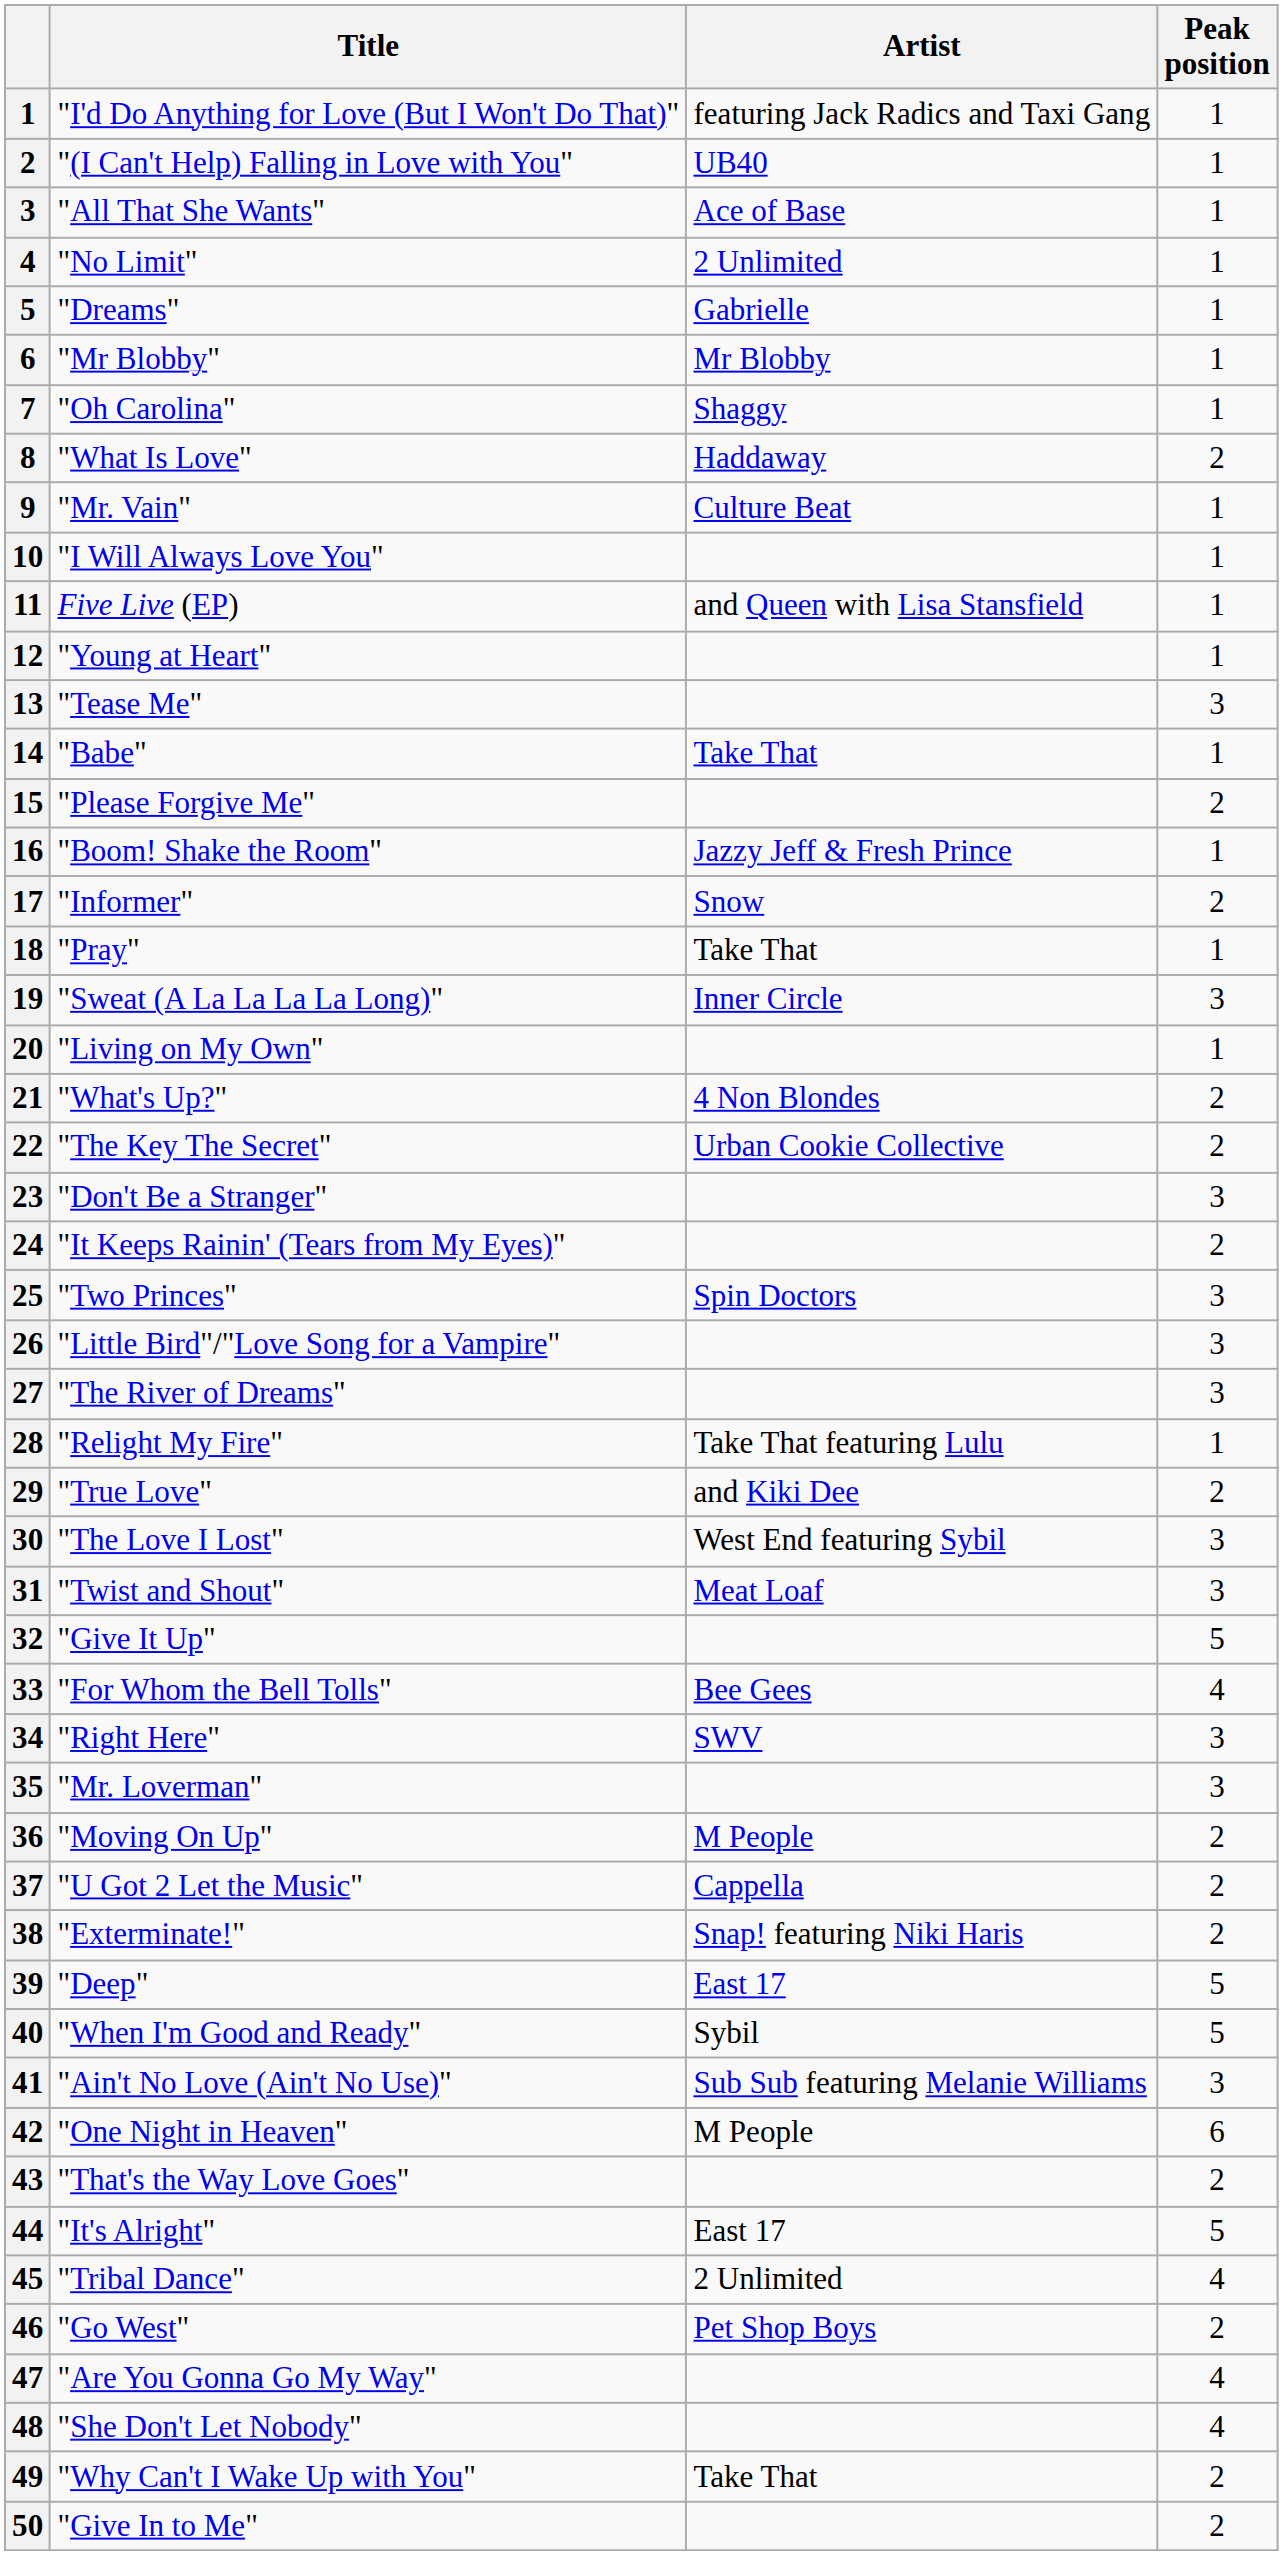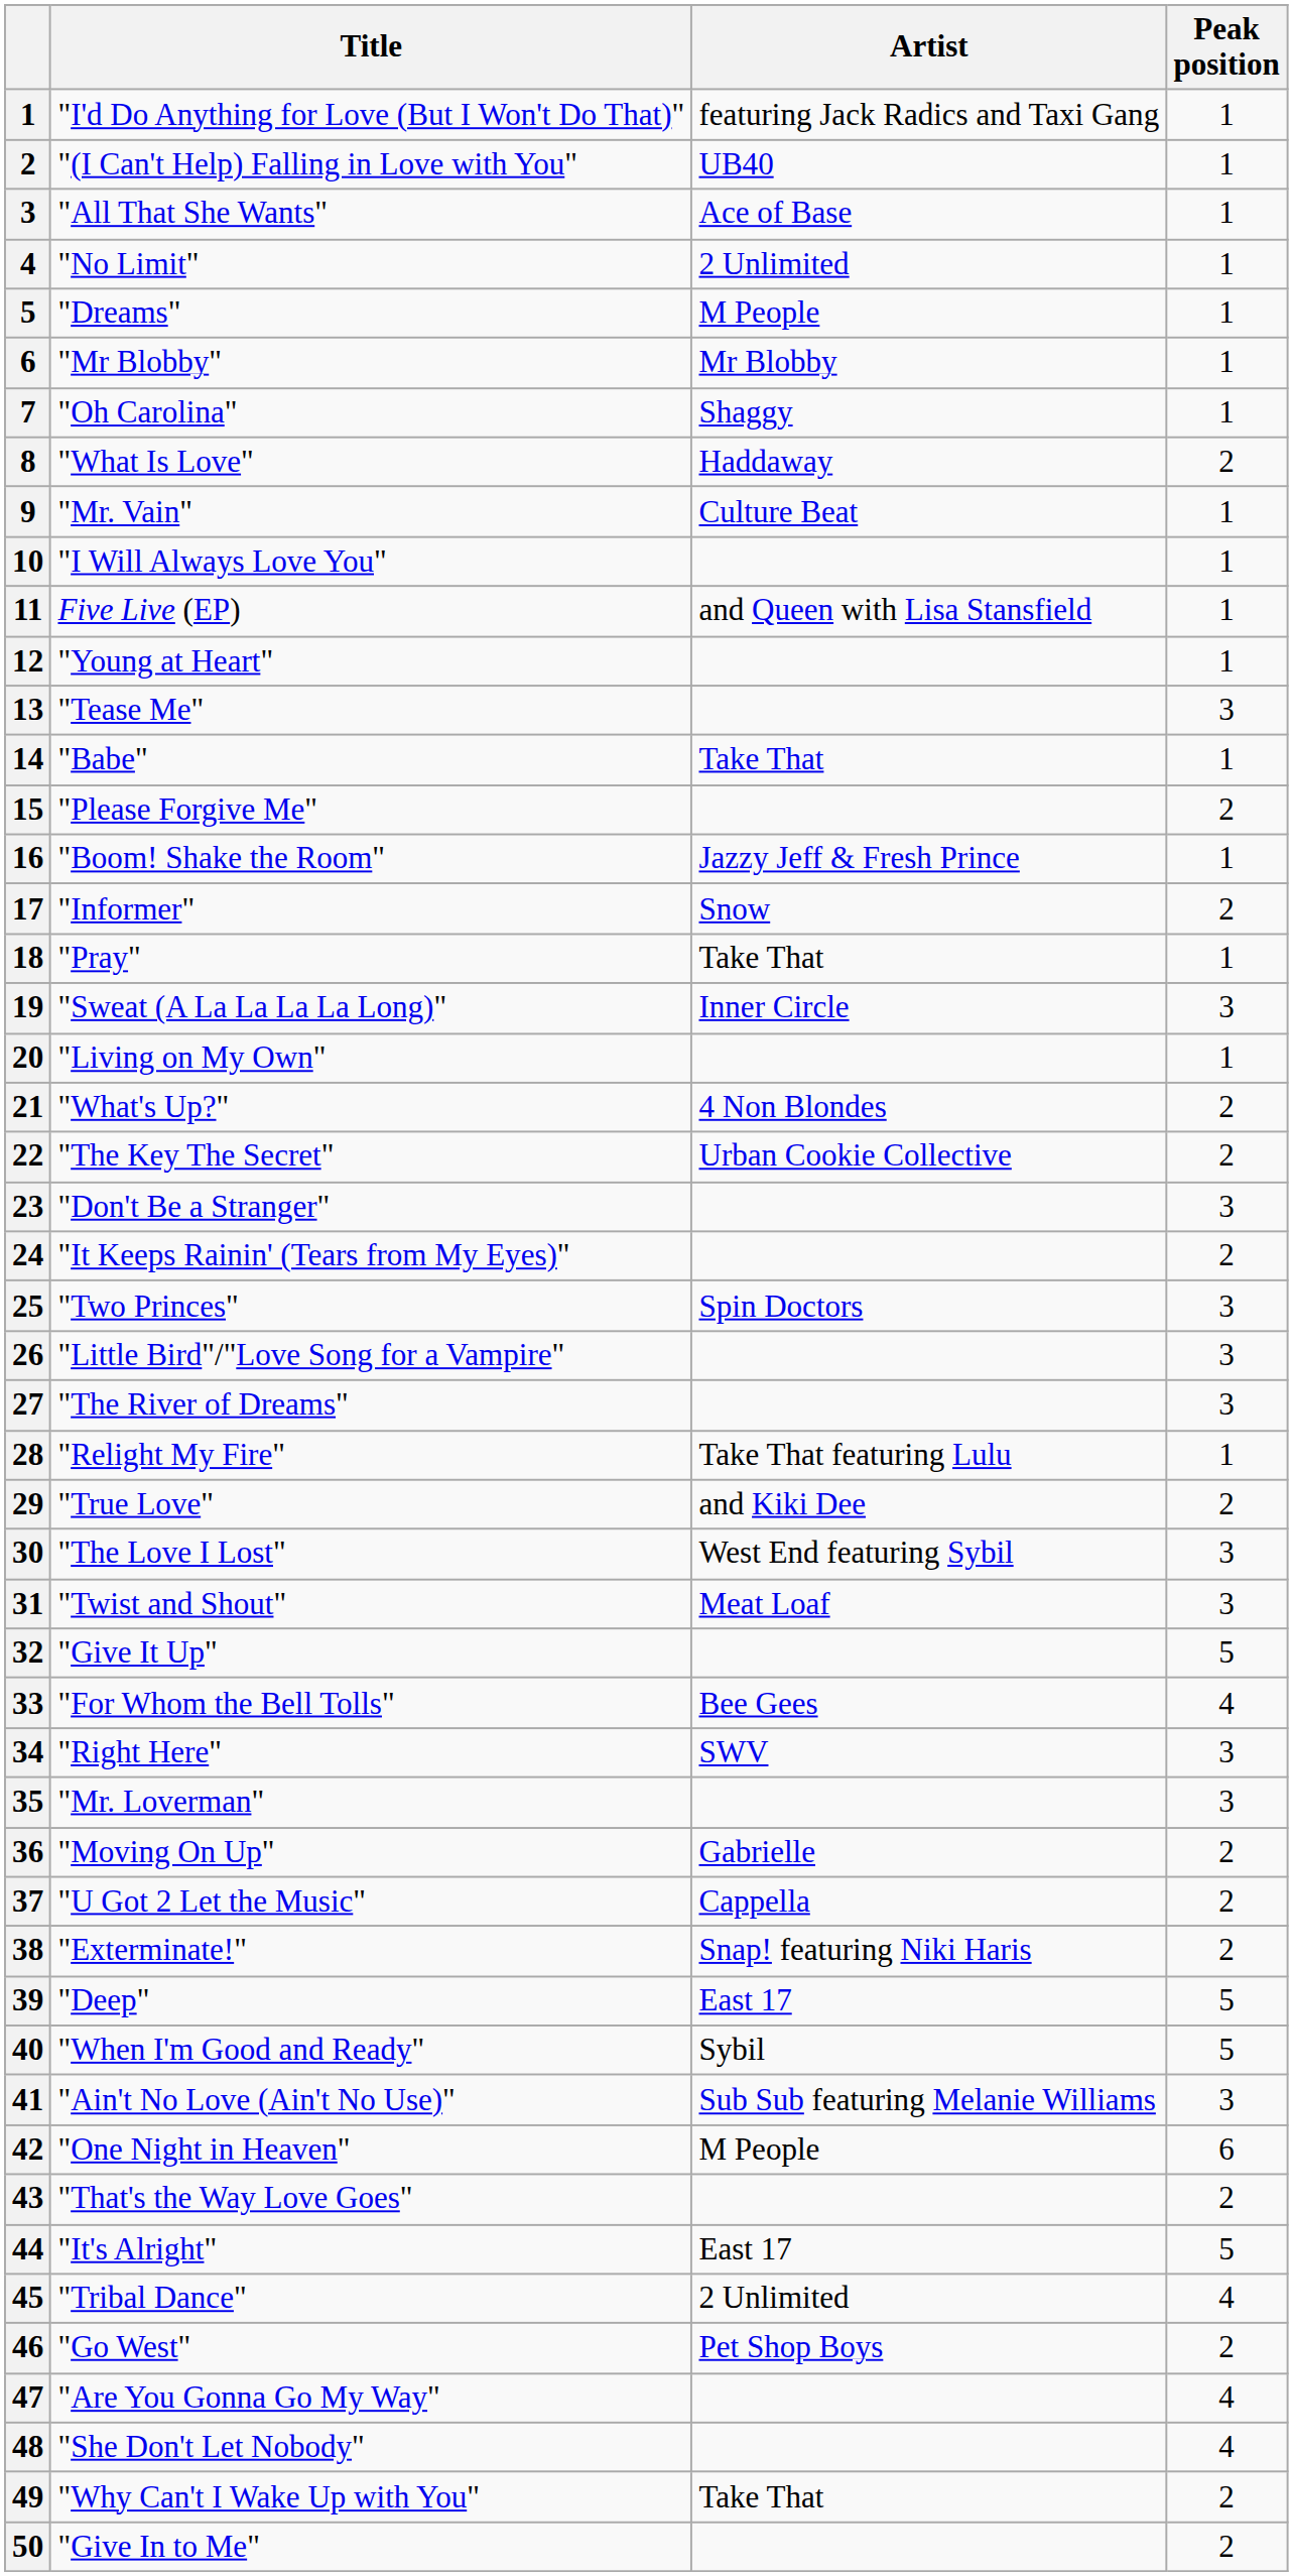 <table class="wikitable sortable plainrowheaders">
 <tr>
 <th scope=col></th>
 <th scope=col>Title</th>
 <th scope=col>Artist</th>
 <th scope=col>Peak<br>position</th>
 </tr>
 <tr>
 <th scope=row style="text-align:center;">1</th>
 <td>"<a href='#'>I'd Do Anything for Love (But I Won't Do That)</a>"</td>
 <td> featuring Jack Radics and Taxi Gang</td>
 <td align="center">1</td>
 </tr>
 <tr>
 <th scope=row style="text-align:center;">2</th>
 <td>"<a href='#'>(I Can't Help) Falling in Love with You</a>"</td>
 <td><a href='#'>UB40</a></td>
 <td align="center">1</td>
 </tr>
 <tr>
 <th scope=row style="text-align:center;">3</th>
 <td>"<a href='#'>All That She Wants</a>"</td>
 <td><a href='#'>Ace of Base</a></td>
 <td align="center">1</td>
 </tr>
 <tr>
 <th scope=row style="text-align:center;">4</th>
 <td>"<a href='#'>No Limit</a>"</td>
 <td><a href='#'>2 Unlimited</a></td>
 <td align="center">1</td>
 </tr>
 <tr>
 <th scope=row style="text-align:center;">5</th>
 <td>"<a href='#'>Dreams</a>"</td>
-<td><a href='#'>Gabrielle</a></td>
+<td><a href='#'>M People</a></td>
 <td align="center">1</td>
 </tr>
 <tr>
 <th scope=row style="text-align:center;">6</th>
 <td>"<a href='#'>Mr Blobby</a>"</td>
 <td><a href='#'>Mr Blobby</a></td>
 <td align="center">1</td>
 </tr>
 <tr>
 <th scope=row style="text-align:center;">7</th>
 <td>"<a href='#'>Oh Carolina</a>"</td>
 <td><a href='#'>Shaggy</a></td>
 <td align="center">1</td>
 </tr>
 <tr>
 <th scope=row style="text-align:center;">8</th>
 <td>"<a href='#'>What Is Love</a>"</td>
 <td><a href='#'>Haddaway</a></td>
 <td align="center">2</td>
 </tr>
 <tr>
 <th scope=row style="text-align:center;">9</th>
 <td>"<a href='#'>Mr. Vain</a>"</td>
 <td><a href='#'>Culture Beat</a></td>
 <td align="center">1</td>
 </tr>
 <tr>
 <th scope=row style="text-align:center;">10</th>
 <td>"<a href='#'>I Will Always Love You</a>"</td>
 <td></td>
 <td align="center">1</td>
 </tr>
 <tr>
 <th scope=row style="text-align:center;">11</th>
 <td><em><a href='#'>Five Live</a></em> (<a href='#'>EP</a>)</td>
 <td> and <a href='#'>Queen</a> with <a href='#'>Lisa Stansfield</a></td>
 <td align="center">1</td>
 </tr>
 <tr>
 <th scope=row style="text-align:center;">12</th>
 <td>"<a href='#'>Young at Heart</a>"</td>
 <td></td>
 <td align="center">1</td>
 </tr>
 <tr>
 <th scope=row style="text-align:center;">13</th>
 <td>"<a href='#'>Tease Me</a>"</td>
 <td></td>
 <td align="center">3</td>
 </tr>
 <tr>
 <th scope=row style="text-align:center;">14</th>
 <td>"<a href='#'>Babe</a>"</td>
 <td><a href='#'>Take That</a></td>
 <td align="center">1</td>
 </tr>
 <tr>
 <th scope=row style="text-align:center;">15</th>
 <td>"<a href='#'>Please Forgive Me</a>"</td>
 <td></td>
 <td align="center">2</td>
 </tr>
 <tr>
 <th scope=row style="text-align:center;">16</th>
 <td>"<a href='#'>Boom! Shake the Room</a>"</td>
 <td><a href='#'>Jazzy Jeff & Fresh Prince</a></td>
 <td align="center">1</td>
 </tr>
 <tr>
 <th scope=row style="text-align:center;">17</th>
 <td>"<a href='#'>Informer</a>"</td>
 <td><a href='#'>Snow</a></td>
 <td align="center">2</td>
 </tr>
 <tr>
 <th scope=row style="text-align:center;">18</th>
 <td>"<a href='#'>Pray</a>"</td>
 <td>Take That</td>
 <td align="center">1</td>
 </tr>
 <tr>
 <th scope=row style="text-align:center;">19</th>
 <td>"<a href='#'>Sweat (A La La La La Long)</a>"</td>
 <td><a href='#'>Inner Circle</a></td>
 <td align="center">3</td>
 </tr>
 <tr>
 <th scope=row style="text-align:center;">20</th>
 <td>"<a href='#'>Living on My Own</a>"</td>
 <td></td>
 <td align="center">1</td>
 </tr>
 <tr>
 <th scope=row style="text-align:center;">21</th>
 <td>"<a href='#'>What's Up?</a>"</td>
 <td><a href='#'>4 Non Blondes</a></td>
 <td align="center">2</td>
 </tr>
 <tr>
 <th scope=row style="text-align:center;">22</th>
 <td>"<a href='#'>The Key The Secret</a>"</td>
 <td><a href='#'>Urban Cookie Collective</a></td>
 <td align="center">2</td>
 </tr>
 <tr>
 <th scope=row style="text-align:center;">23</th>
 <td>"<a href='#'>Don't Be a Stranger</a>"</td>
 <td></td>
 <td align="center">3</td>
 </tr>
 <tr>
 <th scope=row style="text-align:center;">24</th>
 <td>"<a href='#'>It Keeps Rainin' (Tears from My Eyes)</a>"</td>
 <td></td>
 <td align="center">2</td>
 </tr>
 <tr>
 <th scope=row style="text-align:center;">25</th>
 <td>"<a href='#'>Two Princes</a>"</td>
 <td><a href='#'>Spin Doctors</a></td>
 <td align="center">3</td>
 </tr>
 <tr>
 <th scope=row style="text-align:center;">26</th>
 <td>"<a href='#'>Little Bird</a>"/"<a href='#'>Love Song for a Vampire</a>"</td>
 <td></td>
 <td align="center">3</td>
 </tr>
 <tr>
 <th scope=row style="text-align:center;">27</th>
 <td>"<a href='#'>The River of Dreams</a>"</td>
 <td></td>
 <td align="center">3</td>
 </tr>
 <tr>
 <th scope=row style="text-align:center;">28</th>
 <td>"<a href='#'>Relight My Fire</a>"</td>
 <td>Take That featuring <a href='#'>Lulu</a></td>
 <td align="center">1</td>
 </tr>
 <tr>
 <th scope=row style="text-align:center;">29</th>
 <td>"<a href='#'>True Love</a>"</td>
 <td> and <a href='#'>Kiki Dee</a></td>
 <td align="center">2</td>
 </tr>
 <tr>
 <th scope=row style="text-align:center;">30</th>
 <td>"<a href='#'>The Love I Lost</a>"</td>
 <td>West End featuring <a href='#'>Sybil</a></td>
 <td align="center">3</td>
 </tr>
 <tr>
 <th scope=row style="text-align:center;">31</th>
 <td>"<a href='#'>Twist and Shout</a>"</td>
 <td><a href='#'>Meat Loaf</a></td>
 <td align="center">3</td>
 </tr>
 <tr>
 <th scope=row style="text-align:center;">32</th>
 <td>"<a href='#'>Give It Up</a>"</td>
 <td></td>
 <td align="center">5</td>
 </tr>
 <tr>
 <th scope=row style="text-align:center;">33</th>
 <td>"<a href='#'>For Whom the Bell Tolls</a>"</td>
 <td><a href='#'>Bee Gees</a></td>
 <td align="center">4</td>
 </tr>
 <tr>
 <th scope=row style="text-align:center;">34</th>
 <td>"<a href='#'>Right Here</a>"</td>
 <td><a href='#'>SWV</a></td>
 <td align="center">3</td>
 </tr>
 <tr>
 <th scope=row style="text-align:center;">35</th>
 <td>"<a href='#'>Mr. Loverman</a>"</td>
 <td></td>
 <td align="center">3</td>
 </tr>
 <tr>
 <th scope=row style="text-align:center;">36</th>
 <td>"<a href='#'>Moving On Up</a>"</td>
-<td><a href='#'>M People</a></td>
+<td><a href='#'>Gabrielle</a></td>
 <td align="center">2</td>
 </tr>
 <tr>
 <th scope=row style="text-align:center;">37</th>
 <td>"<a href='#'>U Got 2 Let the Music</a>"</td>
 <td><a href='#'>Cappella</a></td>
 <td align="center">2</td>
 </tr>
 <tr>
 <th scope=row style="text-align:center;">38</th>
 <td>"<a href='#'>Exterminate!</a>"</td>
 <td><a href='#'>Snap!</a> featuring <a href='#'>Niki Haris</a></td>
 <td align="center">2</td>
 </tr>
 <tr>
 <th scope=row style="text-align:center;">39</th>
 <td>"<a href='#'>Deep</a>"</td>
 <td><a href='#'>East 17</a></td>
 <td align="center">5</td>
 </tr>
 <tr>
 <th scope=row style="text-align:center;">40</th>
 <td>"<a href='#'>When I'm Good and Ready</a>"</td>
 <td>Sybil</td>
 <td align="center">5</td>
 </tr>
 <tr>
 <th scope=row style="text-align:center;">41</th>
 <td>"<a href='#'>Ain't No Love (Ain't No Use)</a>"</td>
 <td><a href='#'>Sub Sub</a> featuring <a href='#'>Melanie Williams</a></td>
 <td align="center">3</td>
 </tr>
 <tr>
 <th scope=row style="text-align:center;">42</th>
 <td>"<a href='#'>One Night in Heaven</a>"</td>
 <td>M People</td>
 <td align="center">6</td>
 </tr>
 <tr>
 <th scope=row style="text-align:center;">43</th>
 <td>"<a href='#'>That's the Way Love Goes</a>"</td>
 <td></td>
 <td align="center">2</td>
 </tr>
 <tr>
 <th scope=row style="text-align:center;">44</th>
 <td>"<a href='#'>It's Alright</a>"</td>
 <td>East 17</td>
 <td align="center">5</td>
 </tr>
 <tr>
 <th scope=row style="text-align:center;">45</th>
 <td>"<a href='#'>Tribal Dance</a>"</td>
 <td>2 Unlimited</td>
 <td align="center">4</td>
 </tr>
 <tr>
 <th scope=row style="text-align:center;">46</th>
 <td>"<a href='#'>Go West</a>"</td>
 <td><a href='#'>Pet Shop Boys</a></td>
 <td align="center">2</td>
 </tr>
 <tr>
 <th scope=row style="text-align:center;">47</th>
 <td>"<a href='#'>Are You Gonna Go My Way</a>"</td>
 <td></td>
 <td align="center">4</td>
 </tr>
 <tr>
 <th scope=row style="text-align:center;">48</th>
 <td>"<a href='#'>She Don't Let Nobody</a>"</td>
 <td></td>
 <td align="center">4</td>
 </tr>
 <tr>
 <th scope=row style="text-align:center;">49</th>
 <td>"<a href='#'>Why Can't I Wake Up with You</a>"</td>
 <td>Take That</td>
 <td align="center">2</td>
 </tr>
 <tr>
 <th scope=row style="text-align:center;">50</th>
 <td>"<a href='#'>Give In to Me</a>"</td>
 <td></td>
 <td align="center">2</td>
 </tr>
 </table>
